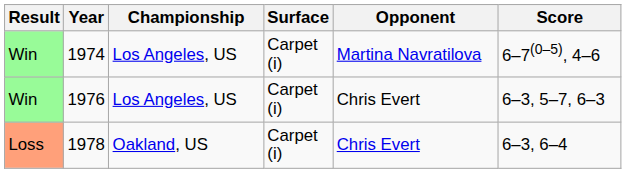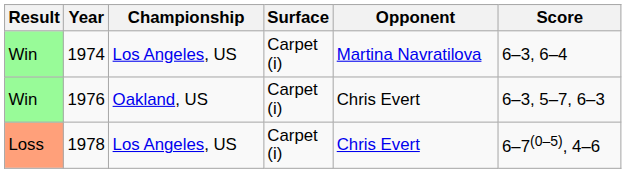 <table class='sortable wikitable'>
 <tr>
 <th style="width:40px">Result</th>
 <th style="width:30px">Year</th>
 <th style="width:140px">Championship</th>
 <th style="width:50px">Surface</th>
 <th style="width:150px">Opponent</th>
 <th style="width:110px" class="unsortable">Score</th>
 </tr>
 <tr>
 <td style="background:#98fb98;">Win</td>
 <td>1974</td>
 <td><a href='#'>Los Angeles</a>, US</td>
 <td>Carpet (i)</td>
 <td> <a href='#'>Martina Navratilova</a></td>
-<td>6–7<sup>(0–5)</sup>, 4–6</td>
+<td>6–3, 6–4</td>
 </tr>
 <tr>
 <td style="background:#98fb98;">Win</td>
 <td>1976</td>
-<td><a href='#'>Los Angeles</a>, US</td>
+<td><a href='#'>Oakland</a>, US</td>
 <td>Carpet (i)</td>
 <td> Chris Evert</td>
 <td>6–3, 5–7, 6–3</td>
 </tr>
 <tr>
 <td style="background:#ffa07a;">Loss</td>
 <td>1978</td>
-<td><a href='#'>Oakland</a>, US</td>
+<td><a href='#'>Los Angeles</a>, US</td>
 <td>Carpet (i)</td>
 <td> <a href='#'>Chris Evert</a></td>
-<td>6–3, 6–4</td>
+<td>6–7<sup>(0–5)</sup>, 4–6</td>
 </tr>
 </table>
